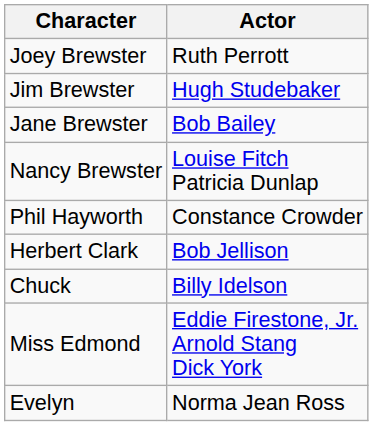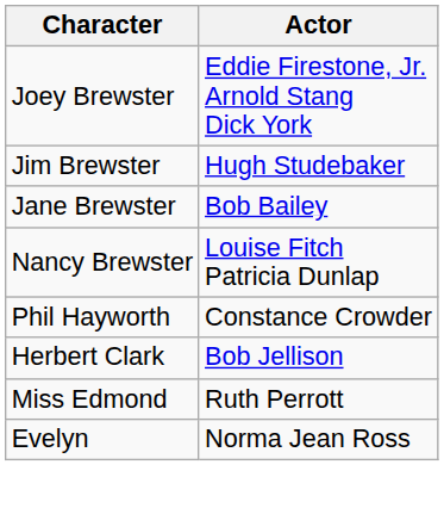 <table class="wikitable">
 <tr>
 <th>Character</th>
 <th>Actor</th>
 </tr>
 <tr>
 <td>Joey Brewster</td>
-<td>Ruth Perrott</td>
+<td><a href='#'>Eddie Firestone, Jr.</a><br><a href='#'>Arnold Stang</a><br><a href='#'>Dick York</a></td>
 </tr>
 <tr>
 <td>Jim Brewster</td>
 <td><a href='#'>Hugh Studebaker</a></td>
 </tr>
 <tr>
 <td>Jane Brewster</td>
 <td><a href='#'>Bob Bailey</a></td>
 </tr>
 <tr>
 <td>Nancy Brewster</td>
 <td><a href='#'>Louise Fitch</a><br>Patricia Dunlap</td>
 </tr>
 <tr>
 <td>Phil Hayworth</td>
 <td>Constance Crowder</td>
 </tr>
 <tr>
 <td>Herbert Clark</td>
 <td><a href='#'>Bob Jellison</a></td>
 </tr>
 <tr>
-<td>Chuck</td>
-<td><a href='#'>Billy Idelson</a></td>
-</tr>
-<tr>
 <td>Miss Edmond</td>
-<td><a href='#'>Eddie Firestone, Jr.</a><br><a href='#'>Arnold Stang</a><br><a href='#'>Dick York</a></td>
+<td>Ruth Perrott</td>
 </tr>
 <tr>
 <td>Evelyn</td>
 <td>Norma Jean Ross</td>
 </tr>
 </table>
